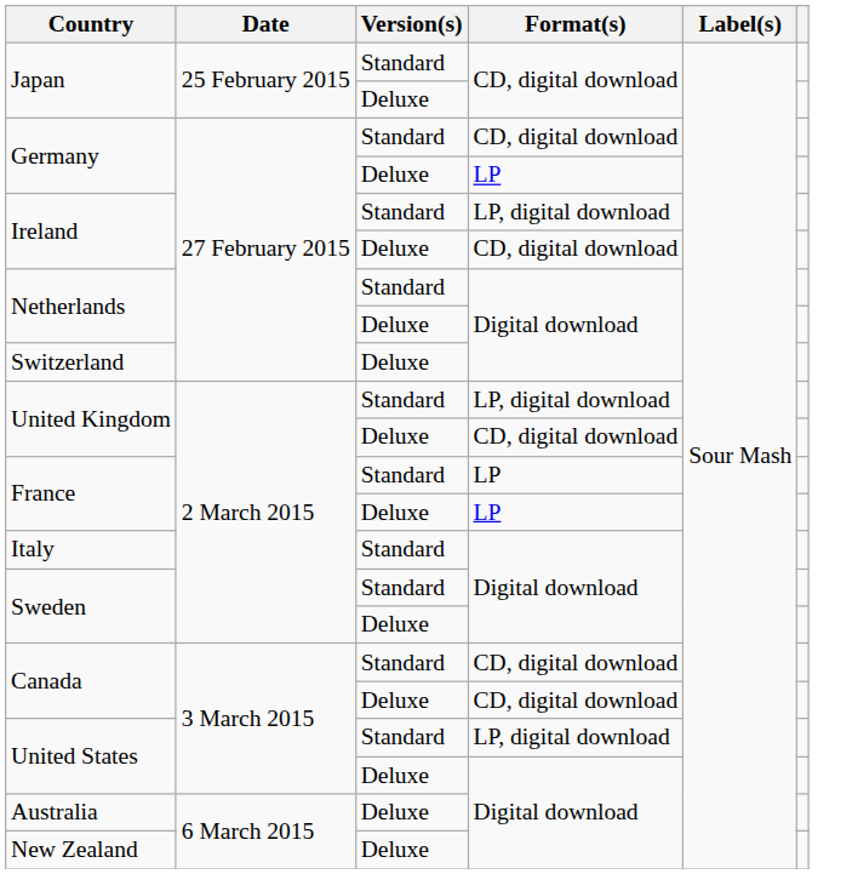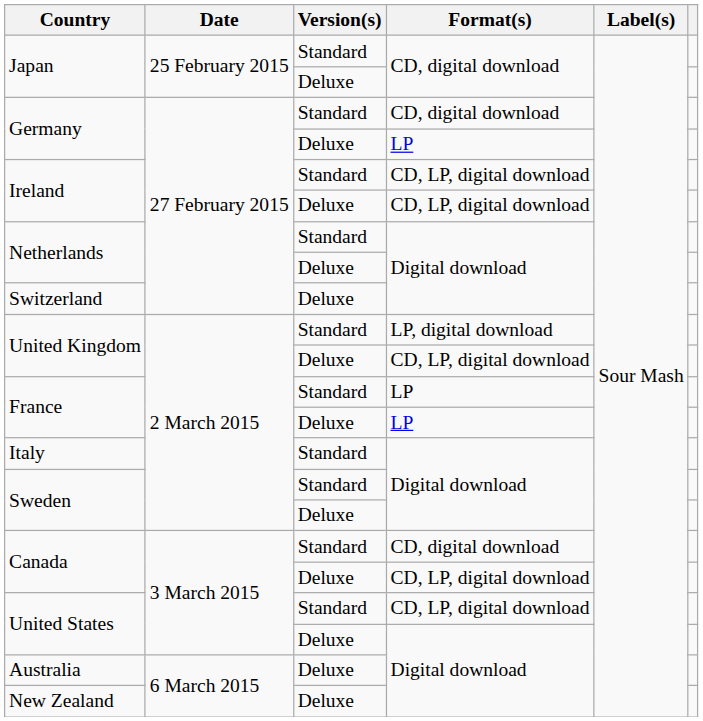 <table class="wikitable plainrowheaders">
 <tr>
 <th scope="col">Country</th>
 <th scope="col">Date</th>
 <th scope="col">Version(s)</th>
 <th scope="col">Format(s)</th>
 <th scope="col">Label(s)</th>
 <th scope="col"></th>
 </tr>
 <tr>
 <td rowspan="2">Japan</td>
 <td rowspan="2">25 February 2015</td>
 <td>Standard</td>
 <td rowspan="2">CD, digital download</td>
 <td rowspan="22">Sour Mash</td>
 <td align="center"></td>
 </tr>
 <tr>
 <td>Deluxe</td>
 <td align="center"></td>
 </tr>
 <tr>
 <td rowspan="2">Germany</td>
 <td rowspan="7">27 February 2015</td>
 <td>Standard</td>
 <td>CD, digital download</td>
 <td align="center"></td>
 </tr>
 <tr>
 <td>Deluxe</td>
 <td><a href='#'>LP</a></td>
 <td align="center"></td>
 </tr>
 <tr>
 <td rowspan="2">Ireland</td>
 <td>Standard</td>
-<td>LP, digital download</td>
+<td>CD, LP, digital download</td>
 <td align="center"></td>
 </tr>
 <tr>
 <td>Deluxe</td>
-<td>CD, digital download</td>
+<td>CD, LP, digital download</td>
 <td align="center"></td>
 </tr>
 <tr>
 <td rowspan="2">Netherlands</td>
 <td>Standard</td>
 <td rowspan="3">Digital download</td>
 <td align="center"></td>
 </tr>
 <tr>
 <td>Deluxe</td>
 <td align="center"></td>
 </tr>
 <tr>
 <td>Switzerland</td>
 <td>Deluxe</td>
 <td align="center"></td>
 </tr>
 <tr>
 <td rowspan="2">United Kingdom</td>
 <td rowspan="7">2 March 2015</td>
 <td>Standard</td>
 <td>LP, digital download</td>
 <td align="center"></td>
 </tr>
 <tr>
 <td>Deluxe</td>
-<td>CD, digital download</td>
+<td>CD, LP, digital download</td>
 <td align="center"></td>
 </tr>
 <tr>
 <td rowspan="2">France</td>
 <td>Standard</td>
 <td>LP</td>
 <td align="center"></td>
 </tr>
 <tr>
 <td>Deluxe</td>
 <td><a href='#'>LP</a></td>
 <td align="center"></td>
 </tr>
 <tr>
 <td>Italy</td>
 <td>Standard</td>
 <td rowspan="3">Digital download</td>
 <td align="center"></td>
 </tr>
 <tr>
 <td rowspan="2">Sweden</td>
 <td>Standard</td>
 <td align="center"></td>
 </tr>
 <tr>
 <td>Deluxe</td>
 <td align="center"></td>
 </tr>
 <tr>
 <td rowspan="2">Canada</td>
 <td rowspan="4">3 March 2015</td>
 <td>Standard</td>
 <td>CD, digital download</td>
 <td align="center"></td>
 </tr>
 <tr>
 <td>Deluxe</td>
-<td>CD, digital download</td>
+<td>CD, LP, digital download</td>
 <td align="center"></td>
 </tr>
 <tr>
 <td rowspan="2">United States</td>
 <td>Standard</td>
-<td>LP, digital download</td>
+<td>CD, LP, digital download</td>
 <td align="center"></td>
 </tr>
 <tr>
 <td>Deluxe</td>
 <td rowspan="3">Digital download</td>
 <td align="center"></td>
 </tr>
 <tr>
 <td>Australia</td>
 <td rowspan="2">6 March 2015</td>
 <td>Deluxe</td>
 <td align="center"></td>
 </tr>
 <tr>
 <td>New Zealand</td>
 <td>Deluxe</td>
 <td align="center"></td>
 </tr>
 </table>
